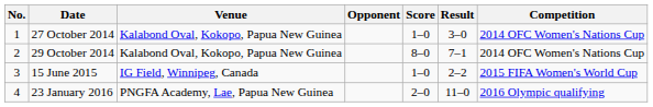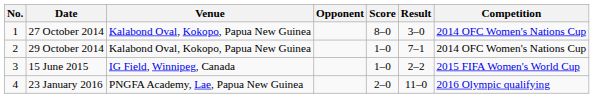 <table class="wikitable sortable">
 <tr>
 <th scope="col">No.</th>
 <th scope="col">Date</th>
 <th scope="col">Venue</th>
 <th scope="col">Opponent</th>
 <th scope="col">Score</th>
 <th scope="col">Result</th>
 <th scope="col">Competition</th>
 </tr>
 <tr>
 <td align=center>1</td>
 <td>27 October 2014</td>
 <td><a href='#'>Kalabond Oval</a>, <a href='#'>Kokopo</a>, Papua New Guinea</td>
 <td></td>
-<td align=center>1–0</td>
+<td align=center>8–0</td>
 <td align=center>3–0</td>
 <td><a href='#'>2014 OFC Women's Nations Cup</a></td>
 </tr>
 <tr>
 <td align=center>2</td>
 <td>29 October 2014</td>
 <td>Kalabond Oval, Kokopo, Papua New Guinea</td>
 <td></td>
-<td align=center>8–0</td>
+<td align=center>1–0</td>
 <td align=center>7–1</td>
 <td>2014 OFC Women's Nations Cup</td>
 </tr>
 <tr>
 <td align=center>3</td>
 <td>15 June 2015</td>
 <td><a href='#'>IG Field</a>, <a href='#'>Winnipeg</a>, Canada</td>
 <td></td>
 <td align=center>1–0</td>
 <td align=center>2–2</td>
 <td><a href='#'>2015 FIFA Women's World Cup</a></td>
 </tr>
 <tr>
 <td align=center>4</td>
 <td>23 January 2016</td>
 <td>PNGFA Academy, <a href='#'>Lae</a>, Papua New Guinea</td>
 <td></td>
 <td align=center>2–0</td>
 <td align=center>11–0</td>
 <td><a href='#'>2016 Olympic qualifying</a></td>
 </tr>
 </table>
